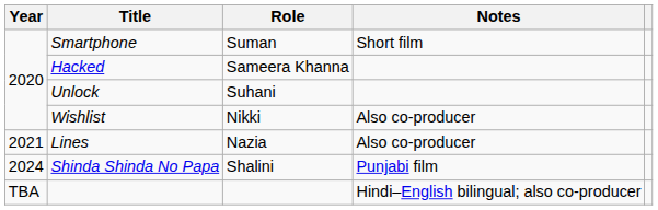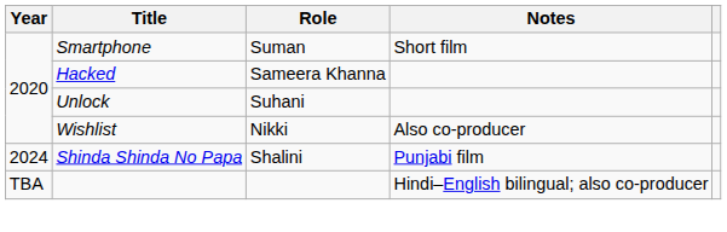 <table class="wikitable sortable">
 <tr>
 <th>Year</th>
 <th>Title</th>
 <th>Role</th>
 <th class="unsortable">Notes</th>
 <th class="unsortable"></th>
 </tr>
 <tr>
 <td rowspan=4>2020</td>
 <td><em>Smartphone</em></td>
 <td>Suman</td>
 <td>Short film</td>
 <td style="text-align:center;"></td>
 </tr>
 <tr>
 <td><em><a href='#'>Hacked</a></em></td>
 <td>Sameera Khanna</td>
 <td></td>
 <td style="text-align:center;"></td>
 </tr>
 <tr>
 <td><em>Unlock</em></td>
 <td>Suhani</td>
 <td></td>
 <td style="text-align:center;"></td>
 </tr>
 <tr>
 <td><em>Wishlist</em></td>
 <td>Nikki</td>
 <td>Also co-producer</td>
 <td style="text-align:center;"></td>
 </tr>
 <tr>
-<td>2021</td>
-<td><em>Lines</em></td>
-<td>Nazia</td>
-<td>Also co-producer</td>
-<td style="text-align:center;"></td>
-</tr>
-<tr>
 <td>2024</td>
 <td><em><a href='#'>Shinda Shinda No Papa</a></em></td>
 <td>Shalini</td>
 <td><a href='#'>Punjabi</a> film</td>
 <td style="text-align:center;"></td>
 </tr>
 <tr>
 <td>TBA</td>
 <td></td>
 <td></td>
 <td>Hindi–<a href='#'>English</a> bilingual; also co-producer</td>
 <td style="text-align:center;"></td>
 </tr>
 </table>
